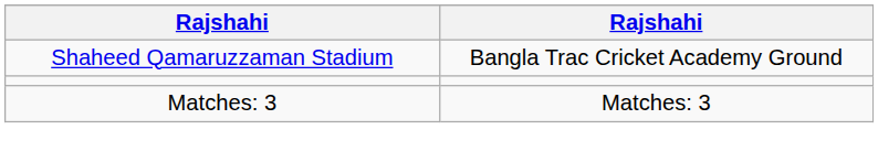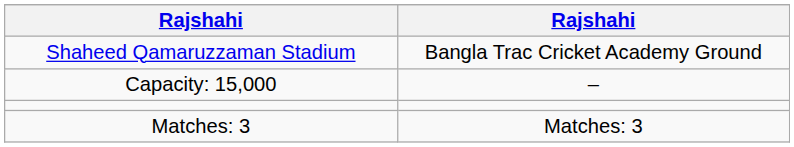 <table class="wikitable" style="text-align:center;margin:auto">
 <tr>
 </tr>
 <tr>
 <th style="width:25%;"><a href='#'>Rajshahi</a></th>
 <th style="width:25%;"><a href='#'>Rajshahi</a></th>
 </tr>
 <tr>
 <td><a href='#'>Shaheed Qamaruzzaman Stadium</a></td>
 <td>Bangla Trac Cricket Academy Ground</td>
 </tr>
 <tr>
+<td>Capacity: 15,000</td>
+<td>–</td>
+</tr>
+<tr>
 <td></td>
 <td></td>
 </tr>
 <tr>
 <td>Matches: 3</td>
 <td>Matches: 3</td>
 </tr>
 </table>
